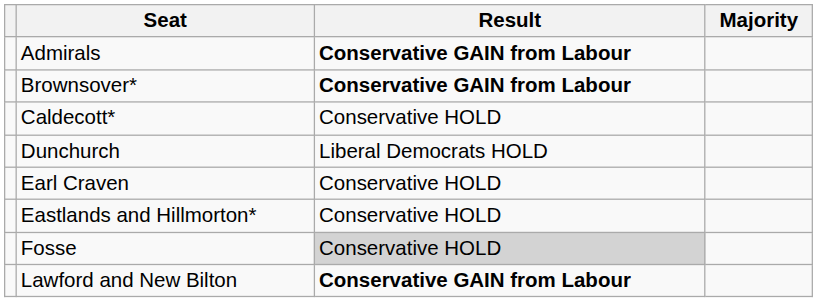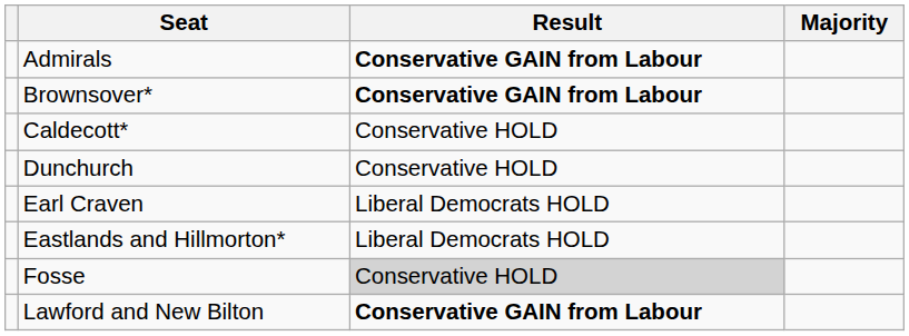 <table class="wikitable" style="right; width:50%">
 <tr>
 <th></th>
 <th>Seat</th>
 <th>Result</th>
 <th>Majority</th>
 </tr>
 <tr>
 <td></td>
 <td>Admirals</td>
 <td><strong>Conservative GAIN from Labour</strong></td>
 <td></td>
 </tr>
 <tr>
 <td></td>
 <td>Brownsover*</td>
 <td><strong>Conservative GAIN from Labour</strong></td>
 <td></td>
 </tr>
 <tr>
 <td></td>
 <td>Caldecott*</td>
 <td>Conservative HOLD</td>
 <td></td>
 </tr>
 <tr>
 <td></td>
 <td>Dunchurch</td>
+<td>Conservative HOLD</td>
+<td></td>
+</tr>
+<tr>
+<td></td>
+<td>Earl Craven</td>
 <td>Liberal Democrats HOLD</td>
 <td></td>
 </tr>
 <tr>
 <td></td>
-<td>Earl Craven</td>
-<td>Conservative HOLD</td>
-<td></td>
-</tr>
-<tr>
-<td></td>
 <td>Eastlands and Hillmorton*</td>
-<td>Conservative HOLD</td>
+<td>Liberal Democrats HOLD</td>
 <td></td>
 </tr>
 <tr>
 <td></td>
 <td>Fosse</td>
 <td style="background: lightgrey;">Conservative HOLD</td>
 <td></td>
 </tr>
 <tr>
 <td></td>
 <td>Lawford and New Bilton</td>
 <td><strong>Conservative GAIN from Labour</strong></td>
 <td></td>
 </tr>
 </table>
